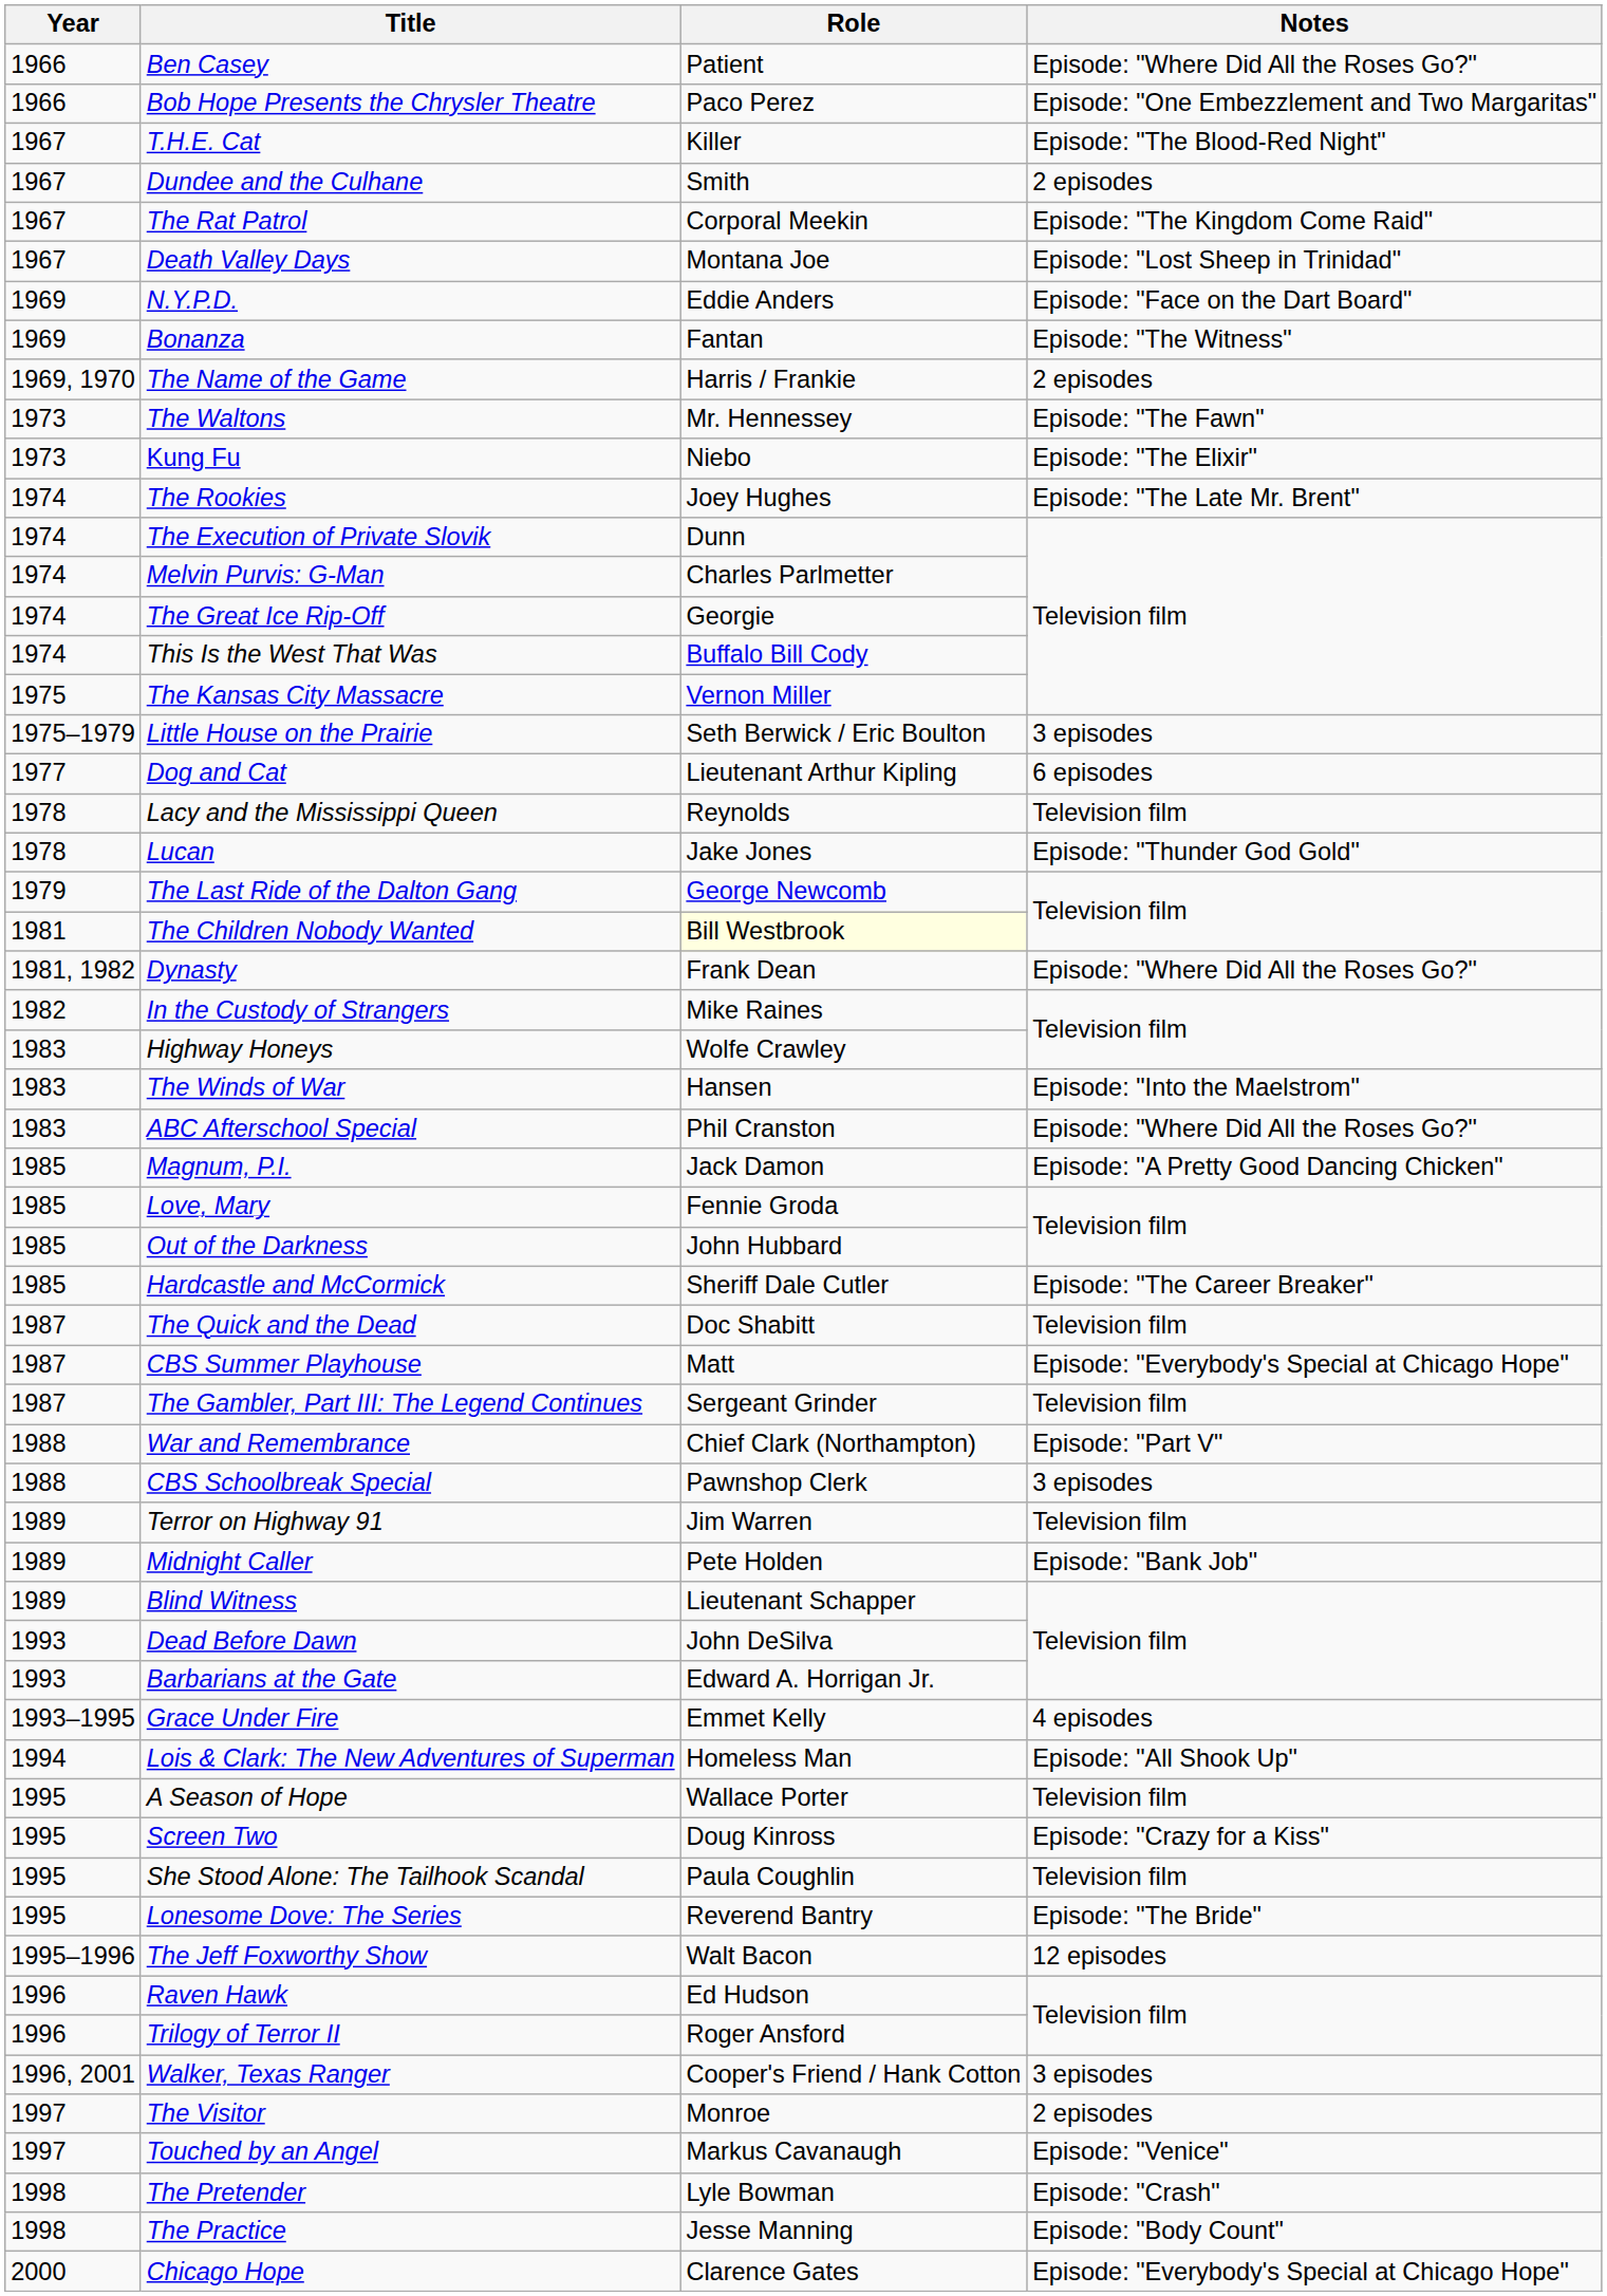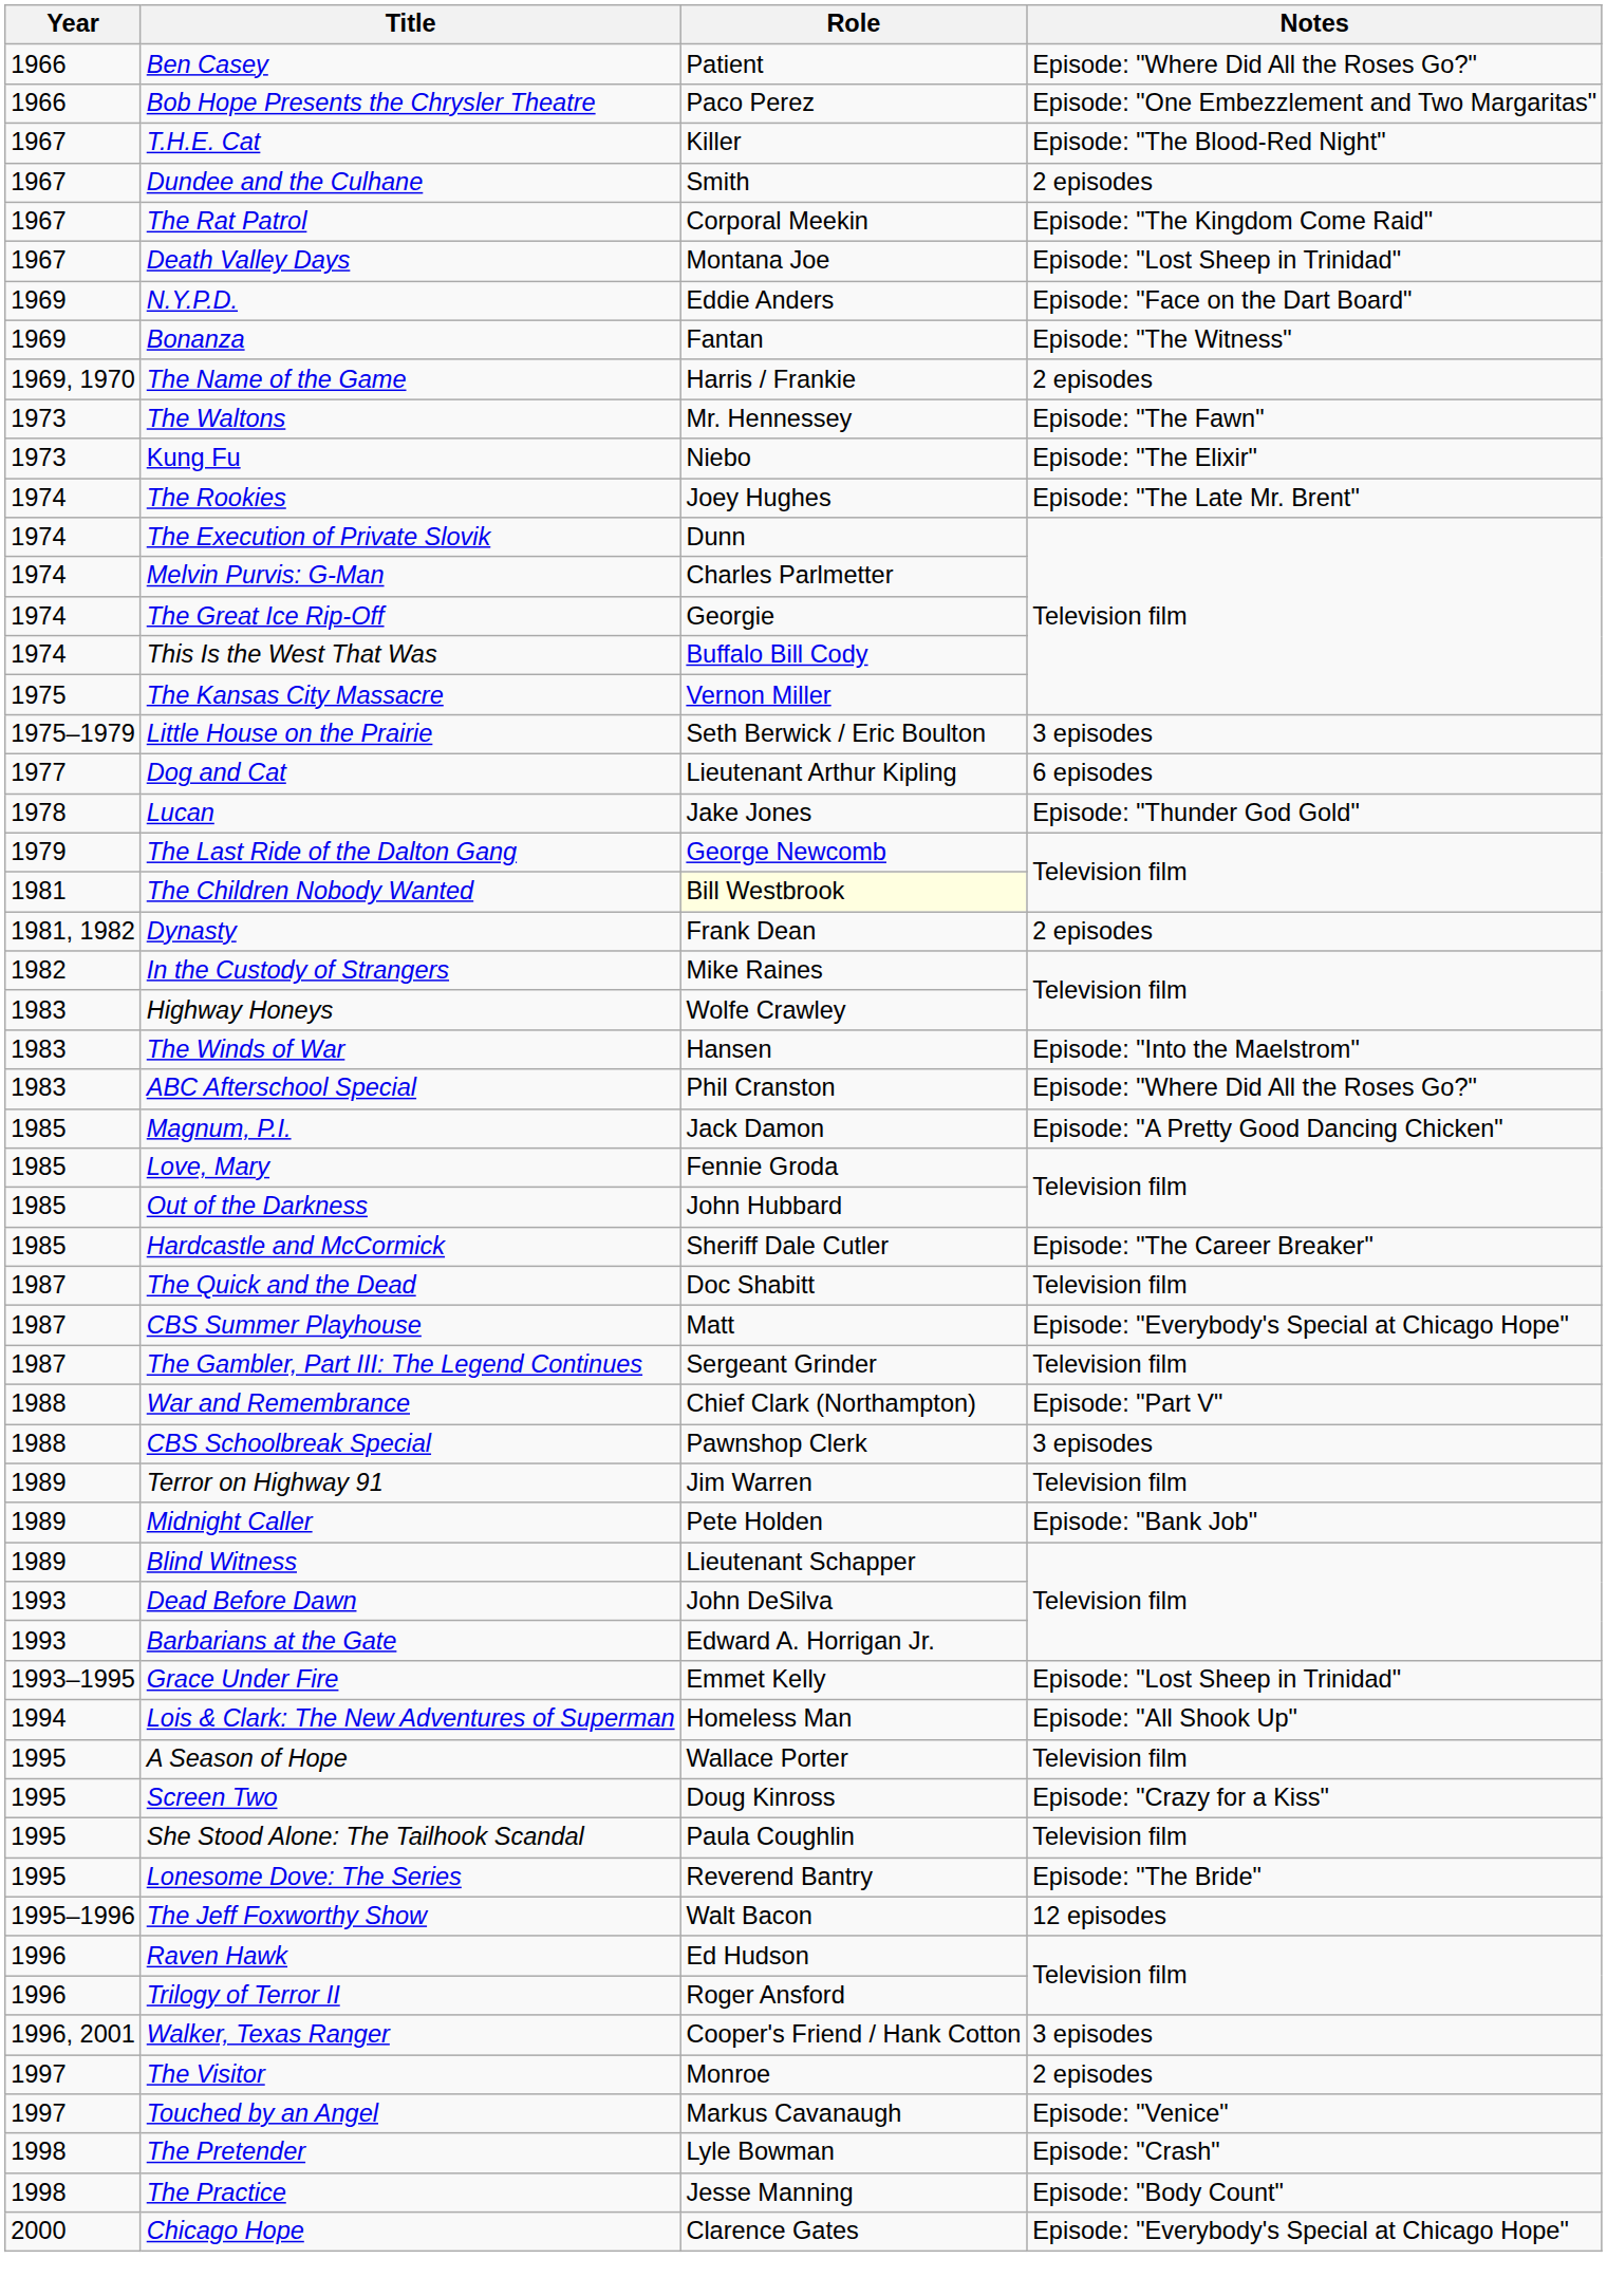 <table class="wikitable sortable">
 <tr>
 <th>Year</th>
 <th>Title</th>
 <th>Role</th>
 <th>Notes</th>
 </tr>
 <tr>
 <td>1966</td>
 <td><em><a href='#'>Ben Casey</a></em></td>
 <td>Patient</td>
 <td>Episode: "Where Did All the Roses Go?"</td>
 </tr>
 <tr>
 <td>1966</td>
 <td><em><a href='#'>Bob Hope Presents the Chrysler Theatre</a></em></td>
 <td>Paco Perez</td>
 <td>Episode: "One Embezzlement and Two Margaritas"</td>
 </tr>
 <tr>
 <td>1967</td>
 <td><em><a href='#'>T.H.E. Cat</a></em></td>
 <td>Killer</td>
 <td>Episode: "The Blood-Red Night"</td>
 </tr>
 <tr>
 <td>1967</td>
 <td><em><a href='#'>Dundee and the Culhane</a></em></td>
 <td>Smith</td>
 <td>2 episodes</td>
 </tr>
 <tr>
 <td>1967</td>
 <td><em><a href='#'>The Rat Patrol</a></em></td>
 <td>Corporal Meekin</td>
 <td>Episode: "The Kingdom Come Raid"</td>
 </tr>
 <tr>
 <td>1967</td>
 <td><em><a href='#'>Death Valley Days</a></em></td>
 <td>Montana Joe</td>
 <td>Episode: "Lost Sheep in Trinidad"</td>
 </tr>
 <tr>
 <td>1969</td>
 <td><a href='#'><em>N.Y.P.D.</em></a></td>
 <td>Eddie Anders</td>
 <td>Episode: "Face on the Dart Board"</td>
 </tr>
 <tr>
 <td>1969</td>
 <td><em><a href='#'>Bonanza</a></em></td>
 <td>Fantan</td>
 <td>Episode: "The Witness"</td>
 </tr>
 <tr>
 <td>1969, 1970</td>
 <td><a href='#'><em>The Name of the Game</em></a></td>
 <td>Harris / Frankie</td>
 <td>2 episodes</td>
 </tr>
 <tr>
 <td>1973</td>
 <td><em><a href='#'>The Waltons</a></em></td>
 <td>Mr. Hennessey</td>
 <td>Episode: "The Fawn"</td>
 </tr>
 <tr>
 <td>1973</td>
 <td><em><a href='#'></em>Kung Fu<em></a></em></td>
 <td>Niebo</td>
 <td>Episode: "The Elixir"</td>
 </tr>
 <tr>
 <td>1974</td>
 <td><em><a href='#'>The Rookies</a></em></td>
 <td>Joey Hughes</td>
 <td>Episode: "The Late Mr. Brent"</td>
 </tr>
 <tr>
 <td>1974</td>
 <td><em><a href='#'>The Execution of Private Slovik</a></em></td>
 <td>Dunn</td>
 <td rowspan="5">Television film</td>
 </tr>
 <tr>
 <td>1974</td>
 <td><em><a href='#'>Melvin Purvis: G-Man</a></em></td>
 <td>Charles Parlmetter</td>
 </tr>
 <tr>
 <td>1974</td>
 <td><em><a href='#'>The Great Ice Rip-Off</a></em></td>
 <td>Georgie</td>
 </tr>
 <tr>
 <td>1974</td>
 <td><em>This Is the West That Was</em></td>
 <td><a href='#'>Buffalo Bill Cody</a></td>
 </tr>
 <tr>
 <td>1975</td>
 <td><em><a href='#'>The Kansas City Massacre</a></em></td>
 <td><a href='#'>Vernon Miller</a></td>
 </tr>
 <tr>
 <td>1975–1979</td>
 <td><a href='#'><em>Little House on the Prairie</em></a></td>
 <td>Seth Berwick / Eric Boulton</td>
 <td>3 episodes</td>
 </tr>
 <tr>
 <td>1977</td>
 <td><em><a href='#'>Dog and Cat</a></em></td>
 <td>Lieutenant Arthur Kipling</td>
 <td>6 episodes</td>
 </tr>
 <tr>
 <td>1978</td>
-<td><em>Lacy and the Mississippi Queen</em></td>
-<td>Reynolds</td>
-<td>Television film</td>
-</tr>
-<tr>
-<td>1978</td>
 <td><a href='#'><em>Lucan</em></a></td>
 <td>Jake Jones</td>
 <td>Episode: "Thunder God Gold"</td>
 </tr>
 <tr>
 <td>1979</td>
 <td><em><a href='#'>The Last Ride of the Dalton Gang</a></em></td>
 <td><a href='#'>George Newcomb</a></td>
 <td rowspan="2">Television film</td>
 </tr>
 <tr>
 <td>1981</td>
 <td><em><a href='#'>The Children Nobody Wanted</a></em></td>
 <td style="background: lightyellow;">Bill Westbrook</td>
 </tr>
 <tr>
 <td>1981, 1982</td>
 <td><a href='#'><em>Dynasty</em></a></td>
 <td>Frank Dean</td>
-<td>Episode: "Where Did All the Roses Go?"</td>
+<td>2 episodes</td>
 </tr>
 <tr>
 <td>1982</td>
 <td><em><a href='#'>In the Custody of Strangers</a></em></td>
 <td>Mike Raines</td>
 <td rowspan="2">Television film</td>
 </tr>
 <tr>
 <td>1983</td>
 <td><em>Highway Honeys</em></td>
 <td>Wolfe Crawley</td>
 </tr>
 <tr>
 <td>1983</td>
 <td><a href='#'><em>The Winds of War</em></a></td>
 <td>Hansen</td>
 <td>Episode: "Into the Maelstrom"</td>
 </tr>
 <tr>
 <td>1983</td>
 <td><em><a href='#'>ABC Afterschool Special</a></em></td>
 <td>Phil Cranston</td>
 <td>Episode: "Where Did All the Roses Go?"</td>
 </tr>
 <tr>
 <td>1985</td>
 <td><em><a href='#'>Magnum, P.I.</a></em></td>
 <td>Jack Damon</td>
 <td>Episode: "A Pretty Good Dancing Chicken"</td>
 </tr>
 <tr>
 <td>1985</td>
 <td><em><a href='#'>Love, Mary</a></em></td>
 <td>Fennie Groda</td>
 <td rowspan="2">Television film</td>
 </tr>
 <tr>
 <td>1985</td>
 <td><a href='#'><em>Out of the Darkness</em></a></td>
 <td>John Hubbard</td>
 </tr>
 <tr>
 <td>1985</td>
 <td><em><a href='#'>Hardcastle and McCormick</a></em></td>
 <td>Sheriff Dale Cutler</td>
 <td>Episode: "The Career Breaker"</td>
 </tr>
 <tr>
 <td>1987</td>
 <td><a href='#'><em>The Quick and the Dead</em></a></td>
 <td>Doc Shabitt</td>
 <td>Television film</td>
 </tr>
 <tr>
 <td>1987</td>
 <td><em><a href='#'>CBS Summer Playhouse</a></em></td>
 <td>Matt</td>
 <td>Episode: "Everybody's Special at Chicago Hope"</td>
 </tr>
 <tr>
 <td>1987</td>
 <td><a href='#'><em>The Gambler, Part III: The Legend Continues</em></a></td>
 <td>Sergeant Grinder</td>
 <td>Television film</td>
 </tr>
 <tr>
 <td>1988</td>
 <td><a href='#'><em>War and Remembrance</em></a></td>
 <td>Chief Clark (Northampton)</td>
 <td>Episode: "Part V"</td>
 </tr>
 <tr>
 <td>1988</td>
 <td><em><a href='#'>CBS Schoolbreak Special</a></em></td>
 <td>Pawnshop Clerk</td>
 <td>3 episodes</td>
 </tr>
 <tr>
 <td>1989</td>
 <td><em>Terror on Highway 91</em></td>
 <td>Jim Warren</td>
 <td>Television film</td>
 </tr>
 <tr>
 <td>1989</td>
 <td><em><a href='#'>Midnight Caller</a></em></td>
 <td>Pete Holden</td>
 <td>Episode: "Bank Job"</td>
 </tr>
 <tr>
 <td>1989</td>
 <td><a href='#'><em>Blind Witness</em></a></td>
 <td>Lieutenant Schapper</td>
 <td rowspan="3">Television film</td>
 </tr>
 <tr>
 <td>1993</td>
 <td><a href='#'><em>Dead Before Dawn</em></a></td>
 <td>John DeSilva</td>
 </tr>
 <tr>
 <td>1993</td>
 <td><a href='#'><em>Barbarians at the Gate</em></a></td>
 <td>Edward A. Horrigan Jr.</td>
 </tr>
 <tr>
 <td>1993–1995</td>
 <td><em><a href='#'>Grace Under Fire</a></em></td>
 <td>Emmet Kelly</td>
-<td>4 episodes</td>
+<td>Episode: "Lost Sheep in Trinidad"</td>
 </tr>
 <tr>
 <td>1994</td>
 <td><em><a href='#'>Lois & Clark: The New Adventures of Superman</a></em></td>
 <td>Homeless Man</td>
 <td>Episode: "All Shook Up"</td>
 </tr>
 <tr>
 <td>1995</td>
 <td><em>A Season of Hope</em></td>
 <td>Wallace Porter</td>
 <td>Television film</td>
 </tr>
 <tr>
 <td>1995</td>
 <td><em><a href='#'>Screen Two</a></em></td>
 <td>Doug Kinross</td>
 <td>Episode: "Crazy for a Kiss"</td>
 </tr>
 <tr>
 <td>1995</td>
 <td><em>She Stood Alone: The Tailhook Scandal</em></td>
 <td>Paula Coughlin</td>
 <td>Television film</td>
 </tr>
 <tr>
 <td>1995</td>
 <td><em><a href='#'>Lonesome Dove: The Series</a></em></td>
 <td>Reverend Bantry</td>
 <td>Episode: "The Bride"</td>
 </tr>
 <tr>
 <td>1995–1996</td>
 <td><em><a href='#'>The Jeff Foxworthy Show</a></em></td>
 <td>Walt Bacon</td>
 <td>12 episodes</td>
 </tr>
 <tr>
 <td>1996</td>
 <td><em><a href='#'>Raven Hawk</a></em></td>
 <td>Ed Hudson</td>
 <td rowspan="2">Television film</td>
 </tr>
 <tr>
 <td>1996</td>
 <td><em><a href='#'>Trilogy of Terror II</a></em></td>
 <td>Roger Ansford</td>
 </tr>
 <tr>
 <td>1996, 2001</td>
 <td><em><a href='#'>Walker, Texas Ranger</a></em></td>
 <td>Cooper's Friend / Hank Cotton</td>
 <td>3 episodes</td>
 </tr>
 <tr>
 <td>1997</td>
 <td><a href='#'><em>The Visitor</em></a></td>
 <td>Monroe</td>
 <td>2 episodes</td>
 </tr>
 <tr>
 <td>1997</td>
 <td><em><a href='#'>Touched by an Angel</a></em></td>
 <td>Markus Cavanaugh</td>
 <td>Episode: "Venice"</td>
 </tr>
 <tr>
 <td>1998</td>
 <td><a href='#'><em>The Pretender</em></a></td>
 <td>Lyle Bowman</td>
 <td>Episode: "Crash"</td>
 </tr>
 <tr>
 <td>1998</td>
 <td><em><a href='#'>The Practice</a></em></td>
 <td>Jesse Manning</td>
 <td>Episode: "Body Count"</td>
 </tr>
 <tr>
 <td>2000</td>
 <td><em><a href='#'>Chicago Hope</a></em></td>
 <td>Clarence Gates</td>
 <td>Episode: "Everybody's Special at Chicago Hope"</td>
 </tr>
 </table>
